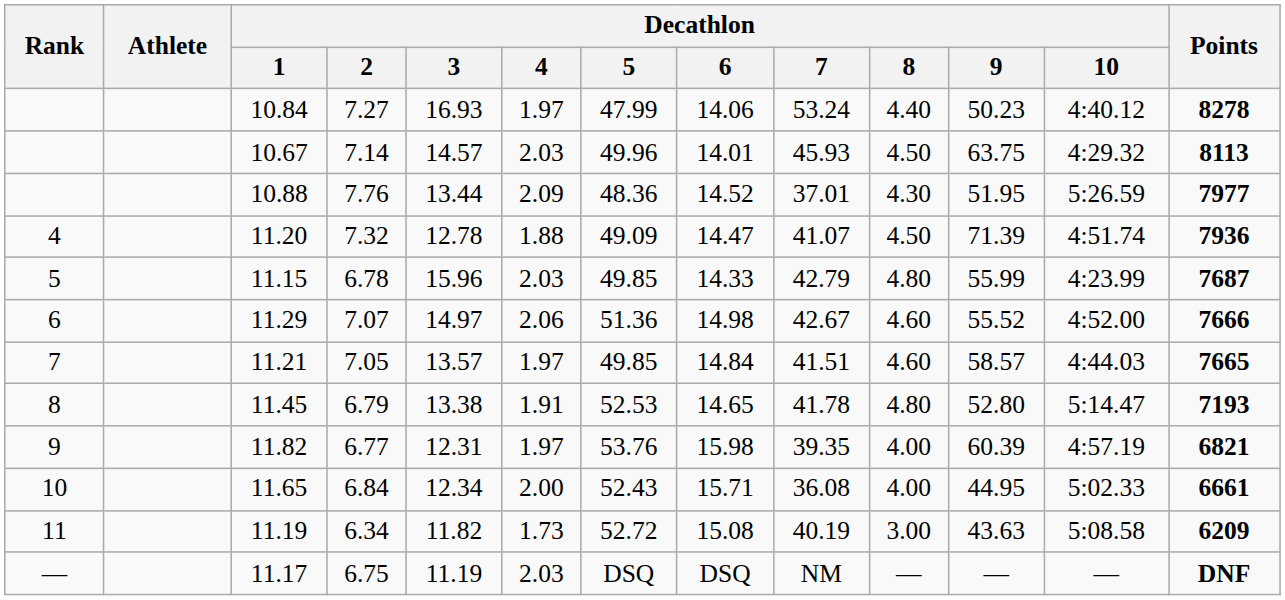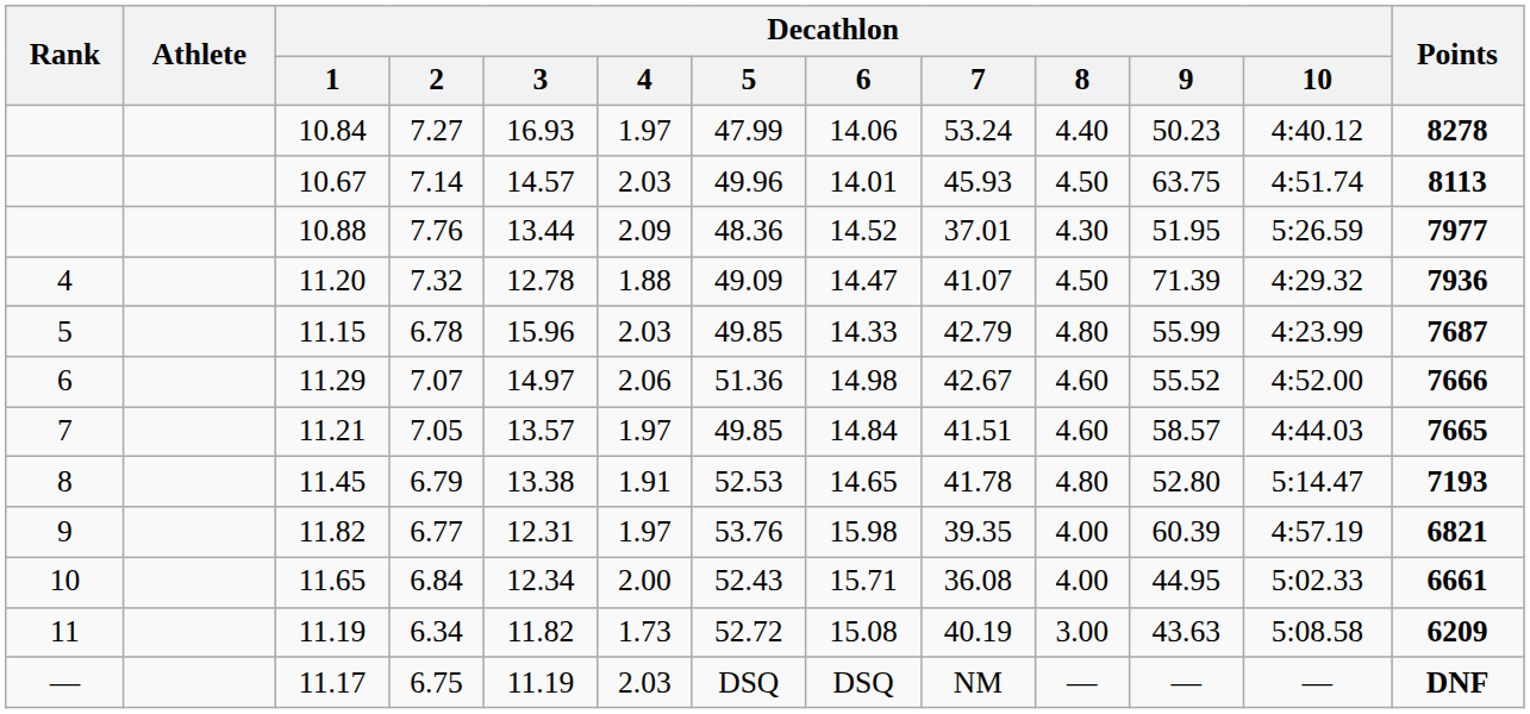 <table class="wikitable" style=" text-align:center; font-size:105%;" width="95%">
 <tr>
 <th rowspan="2">Rank</th>
 <th rowspan="2">Athlete</th>
 <th colspan="10">Decathlon</th>
 <th rowspan="2">Points</th>
 </tr>
 <tr>
 <th>1</th>
 <th>2</th>
 <th>3</th>
 <th>4</th>
 <th>5</th>
 <th>6</th>
 <th>7</th>
 <th>8</th>
 <th>9</th>
 <th>10</th>
 </tr>
 <tr>
 <td></td>
 <td align=left></td>
 <td>10.84</td>
 <td>7.27</td>
 <td>16.93</td>
 <td>1.97</td>
 <td>47.99</td>
 <td>14.06</td>
 <td>53.24</td>
 <td>4.40</td>
 <td>50.23</td>
 <td>4:40.12</td>
 <td><strong>8278</strong></td>
 </tr>
 <tr>
 <td></td>
 <td align=left></td>
 <td>10.67</td>
 <td>7.14</td>
 <td>14.57</td>
 <td>2.03</td>
 <td>49.96</td>
 <td>14.01</td>
 <td>45.93</td>
 <td>4.50</td>
 <td>63.75</td>
-<td>4:29.32</td>
+<td>4:51.74</td>
 <td><strong>8113</strong></td>
 </tr>
 <tr>
 <td></td>
 <td align=left></td>
 <td>10.88</td>
 <td>7.76</td>
 <td>13.44</td>
 <td>2.09</td>
 <td>48.36</td>
 <td>14.52</td>
 <td>37.01</td>
 <td>4.30</td>
 <td>51.95</td>
 <td>5:26.59</td>
 <td><strong>7977</strong></td>
 </tr>
 <tr>
 <td>4</td>
 <td align=left></td>
 <td>11.20</td>
 <td>7.32</td>
 <td>12.78</td>
 <td>1.88</td>
 <td>49.09</td>
 <td>14.47</td>
 <td>41.07</td>
 <td>4.50</td>
 <td>71.39</td>
-<td>4:51.74</td>
+<td>4:29.32</td>
 <td><strong>7936</strong></td>
 </tr>
 <tr>
 <td>5</td>
 <td align=left></td>
 <td>11.15</td>
 <td>6.78</td>
 <td>15.96</td>
 <td>2.03</td>
 <td>49.85</td>
 <td>14.33</td>
 <td>42.79</td>
 <td>4.80</td>
 <td>55.99</td>
 <td>4:23.99</td>
 <td><strong>7687</strong></td>
 </tr>
 <tr>
 <td>6</td>
 <td align=left></td>
 <td>11.29</td>
 <td>7.07</td>
 <td>14.97</td>
 <td>2.06</td>
 <td>51.36</td>
 <td>14.98</td>
 <td>42.67</td>
 <td>4.60</td>
 <td>55.52</td>
 <td>4:52.00</td>
 <td><strong>7666</strong></td>
 </tr>
 <tr>
 <td>7</td>
 <td align=left></td>
 <td>11.21</td>
 <td>7.05</td>
 <td>13.57</td>
 <td>1.97</td>
 <td>49.85</td>
 <td>14.84</td>
 <td>41.51</td>
 <td>4.60</td>
 <td>58.57</td>
 <td>4:44.03</td>
 <td><strong>7665</strong></td>
 </tr>
 <tr>
 <td>8</td>
 <td align=left></td>
 <td>11.45</td>
 <td>6.79</td>
 <td>13.38</td>
 <td>1.91</td>
 <td>52.53</td>
 <td>14.65</td>
 <td>41.78</td>
 <td>4.80</td>
 <td>52.80</td>
 <td>5:14.47</td>
 <td><strong>7193</strong></td>
 </tr>
 <tr>
 <td>9</td>
 <td align=left></td>
 <td>11.82</td>
 <td>6.77</td>
 <td>12.31</td>
 <td>1.97</td>
 <td>53.76</td>
 <td>15.98</td>
 <td>39.35</td>
 <td>4.00</td>
 <td>60.39</td>
 <td>4:57.19</td>
 <td><strong>6821</strong></td>
 </tr>
 <tr>
 <td>10</td>
 <td align=left></td>
 <td>11.65</td>
 <td>6.84</td>
 <td>12.34</td>
 <td>2.00</td>
 <td>52.43</td>
 <td>15.71</td>
 <td>36.08</td>
 <td>4.00</td>
 <td>44.95</td>
 <td>5:02.33</td>
 <td><strong>6661</strong></td>
 </tr>
 <tr>
 <td>11</td>
 <td align=left></td>
 <td>11.19</td>
 <td>6.34</td>
 <td>11.82</td>
 <td>1.73</td>
 <td>52.72</td>
 <td>15.08</td>
 <td>40.19</td>
 <td>3.00</td>
 <td>43.63</td>
 <td>5:08.58</td>
 <td><strong>6209</strong></td>
 </tr>
 <tr>
 <td>—</td>
 <td align=left></td>
 <td>11.17</td>
 <td>6.75</td>
 <td>11.19</td>
 <td>2.03</td>
 <td>DSQ</td>
 <td>DSQ</td>
 <td>NM</td>
 <td>—</td>
 <td>—</td>
 <td>—</td>
 <td><strong>DNF</strong></td>
 </tr>
 </table>
